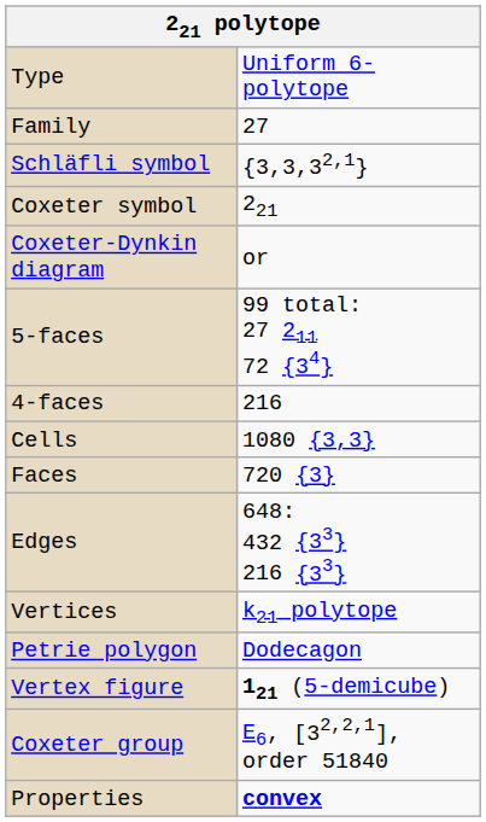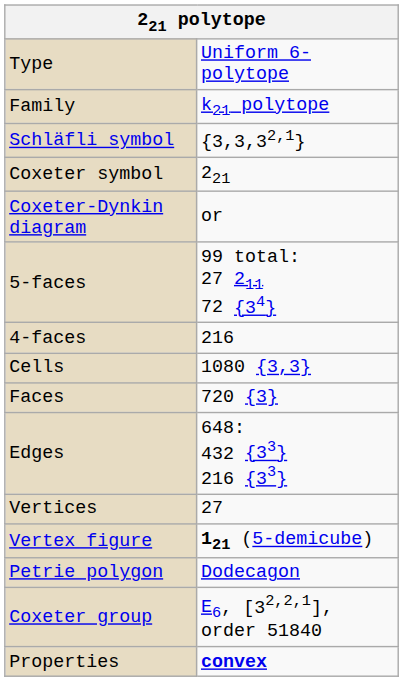 <table class="wikitable" align="right" style="margin-left:10px" width="280">
 <tr>
 <th bgcolor=#e7dcc3 colspan=2>2<sub>21</sub> polytope</th>
 </tr>
 <tr>
 <td bgcolor=#e7dcc3>Type</td>
 <td><a href='#'>Uniform 6-polytope</a></td>
 </tr>
 <tr>
 <td bgcolor=#e7dcc3>Family</td>
-<td>27</td>
+<td><a href='#'>k<sub>21</sub> polytope</a></td>
 </tr>
 <tr>
 <td bgcolor=#e7dcc3><a href='#'>Schläfli symbol</a></td>
 <td>{3,3,3<sup>2,1</sup>}</td>
 </tr>
 <tr>
 <td bgcolor=#e7dcc3>Coxeter symbol</td>
 <td>2<sub>21</sub></td>
 </tr>
 <tr>
 <td bgcolor=#e7dcc3><a href='#'>Coxeter-Dynkin diagram</a></td>
 <td> or </td>
 </tr>
 <tr>
 <td bgcolor=#e7dcc3>5-faces</td>
 <td>99 total:<br>27 <a href='#'>2<sub>11</sub></a><br>72 <a href='#'>{3<sup>4</sup>}</a></td>
 </tr>
 <tr>
 <td bgcolor=#e7dcc3>4-faces</td>
 <td>216</td>
 </tr>
 <tr>
 <td bgcolor=#e7dcc3>Cells</td>
 <td>1080 <a href='#'>{3,3}</a></td>
 </tr>
 <tr>
 <td bgcolor=#e7dcc3>Faces</td>
 <td>720 <a href='#'>{3}</a></td>
 </tr>
 <tr>
 <td bgcolor=#e7dcc3>Edges</td>
 <td>648:<br>432 <a href='#'>{3<sup>3</sup>}</a><br>216 <a href='#'>{3<sup>3</sup>}</a></td>
 </tr>
 <tr>
 <td bgcolor=#e7dcc3>Vertices</td>
-<td><a href='#'>k<sub>21</sub> polytope</a></td>
+<td>27</td>
+</tr>
+<tr>
+<td bgcolor=#e7dcc3><a href='#'>Vertex figure</a></td>
+<td><strong>1<sub>21</sub></strong> (<a href='#'>5-demicube</a>)</td>
 </tr>
 <tr>
 <td bgcolor=#e7dcc3><a href='#'>Petrie polygon</a></td>
 <td><a href='#'>Dodecagon</a></td>
-</tr>
-<tr>
-<td bgcolor=#e7dcc3><a href='#'>Vertex figure</a></td>
-<td><strong>1<sub>21</sub></strong> (<a href='#'>5-demicube</a>)</td>
 </tr>
 <tr>
 <td bgcolor=#e7dcc3><a href='#'>Coxeter group</a></td>
 <td><a href='#'>E<sub>6</sub></a>, [3<sup>2,2,1</sup>], order 51840</td>
 </tr>
 <tr>
 <td bgcolor=#e7dcc3>Properties</td>
 <td><strong><a href='#'>convex</a></strong></td>
 </tr>
 </table>
